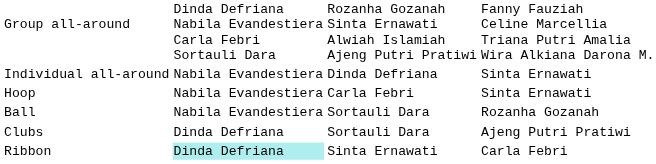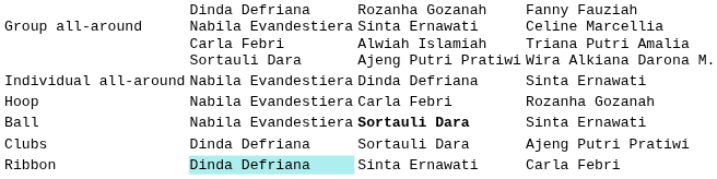 <table>
 <tr>
 <td>Group all-around</td>
 <td><br>Dinda Defriana<br>Nabila Evandestiera<br>Carla Febri<br>Sortauli Dara</td>
 <td><br>Rozanha Gozanah<br>Sinta Ernawati<br>Alwiah Islamiah<br>Ajeng Putri Pratiwi</td>
 <td><br>Fanny Fauziah<br>Celine Marcellia<br>Triana Putri Amalia<br>Wira Alkiana Darona M.</td>
 </tr>
 <tr>
 <td>Individual all-around</td>
 <td>Nabila Evandestiera<br></td>
 <td>Dinda Defriana<br></td>
 <td>Sinta Ernawati<br></td>
 </tr>
 <tr>
 <td>Hoop</td>
 <td>Nabila Evandestiera<br></td>
 <td>Carla Febri<br></td>
-<td>Sinta Ernawati<br></td>
+<td>Rozanha Gozanah<br></td>
 </tr>
 <tr>
 <td>Ball</td>
 <td>Nabila Evandestiera<br></td>
-<td>Sortauli Dara<br></td>
-<td>Rozanha Gozanah<br></td>
+<td><strong>Sortauli Dara<br></strong></td>
+<td>Sinta Ernawati<br></td>
 </tr>
 <tr>
 <td>Clubs</td>
 <td>Dinda Defriana<br></td>
 <td>Sortauli Dara<br></td>
 <td>Ajeng Putri Pratiwi<br></td>
 </tr>
 <tr>
 <td>Ribbon</td>
 <td style="background: paleturquoise;">Dinda Defriana<br></td>
 <td>Sinta Ernawati<br></td>
 <td>Carla Febri<br></td>
 </tr>
 </table>
